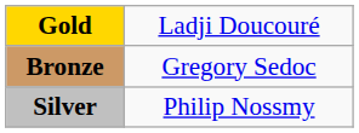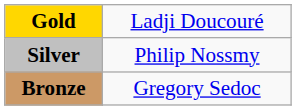 <table class="wikitable" style="text-align:center; " width="35%">
 <tr>
 <td bgcolor="gold"><strong>Gold</strong></td>
 <td><a href='#'>Ladji Doucouré</a><br>  <small><em></em></small></td>
 </tr>
 <tr>
+<td bgcolor="silver"><strong>Silver</strong></td>
+<td><a href='#'>Philip Nossmy</a><br>  <small><em></em></small></td>
+</tr>
+<tr>
 <td bgcolor="CC9966"><strong>Bronze</strong></td>
 <td><a href='#'>Gregory Sedoc</a><br>  <small><em></em></small></td>
 </tr>
-<tr>
-<td bgcolor="silver"><strong>Silver</strong></td>
-<td><a href='#'>Philip Nossmy</a><br>  <small><em></em></small></td>
-</tr>
 </table>
